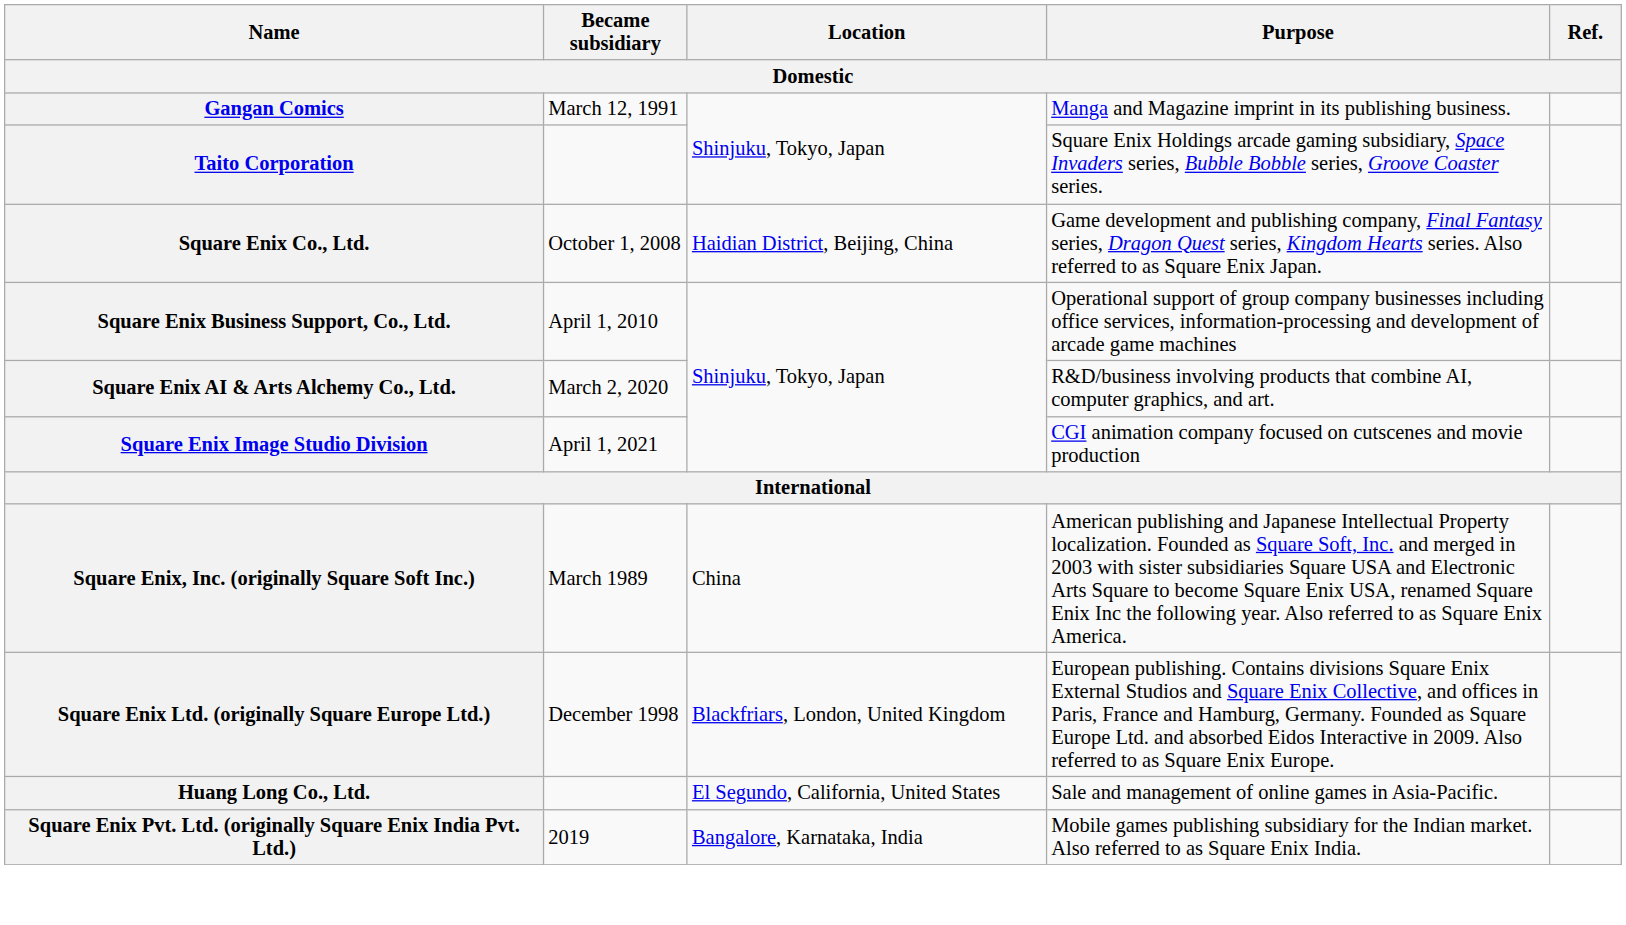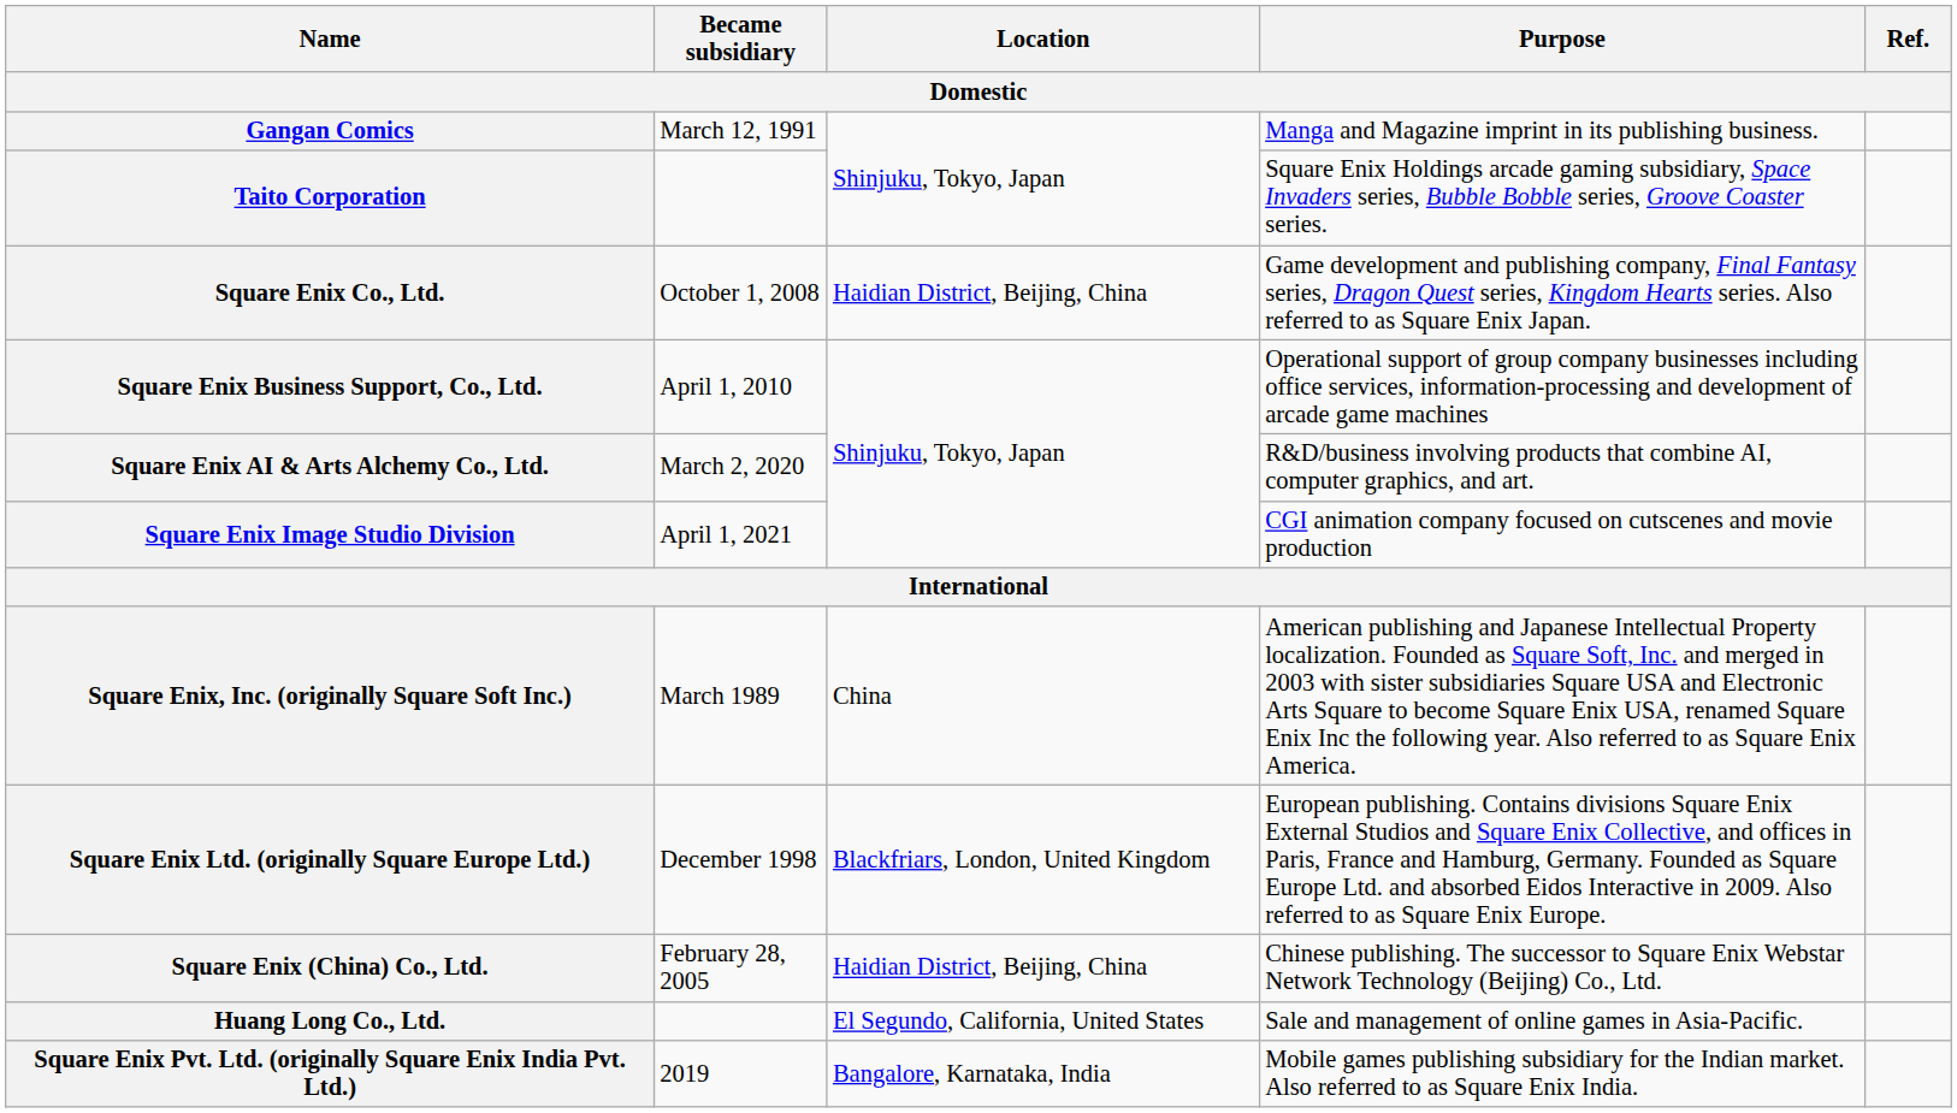 <table style="width:100%;" class="wikitable plainrowheaders">
 <tr>
 <th scope="col" style="width:30%;">Name</th>
 <th scope="col" style="width:8%;">Became subsidiary</th>
 <th scope="col" style="width:20%;">Location</th>
 <th scope="col" style="width:28%;">Purpose</th>
 <th scope="col" style="width:4%;">Ref.</th>
 </tr>
 <tr>
 <th colspan="5">Domestic</th>
 </tr>
 <tr>
 <th scope="row"><a href='#'>Gangan Comics</a></th>
 <td>March 12, 1991</td>
 <td rowspan="2"><a href='#'>Shinjuku</a>, Tokyo, Japan</td>
 <td><a href='#'>Manga</a> and Magazine imprint in its publishing business.</td>
 <td></td>
 </tr>
 <tr>
 <th scope="row"><a href='#'>Taito Corporation</a></th>
 <td></td>
 <td>Square Enix Holdings arcade gaming subsidiary, <em><a href='#'>Space Invaders</a></em> series, <em><a href='#'>Bubble Bobble</a></em> series, <em><a href='#'>Groove Coaster</a></em> series.</td>
 <td></td>
 </tr>
 <tr>
 <th scope="row">Square Enix Co., Ltd.</th>
 <td>October 1, 2008</td>
 <td><a href='#'>Haidian District</a>, Beijing, China</td>
 <td>Game development and publishing company, <em><a href='#'>Final Fantasy</a></em> series, <em><a href='#'>Dragon Quest</a></em> series, <em><a href='#'>Kingdom Hearts</a></em> series. Also referred to as Square Enix Japan.</td>
 <td> </td>
 </tr>
 <tr>
 <th scope="row">Square Enix Business Support, Co., Ltd.</th>
 <td>April 1, 2010</td>
 <td rowspan="3"><a href='#'>Shinjuku</a>, Tokyo, Japan</td>
 <td>Operational support of group company businesses including office services, information-processing and development of arcade game machines</td>
 <td></td>
 </tr>
 <tr>
 <th scope="row">Square Enix AI & Arts Alchemy Co., Ltd.</th>
 <td>March 2, 2020</td>
 <td>R&D/business involving products that combine AI, computer graphics, and art.</td>
 <td></td>
 </tr>
 <tr>
 <th scope="row"><a href='#'>Square Enix Image Studio Division</a></th>
 <td>April 1, 2021</td>
 <td><a href='#'>CGI</a> animation company focused on cutscenes and movie production</td>
 <td></td>
 </tr>
 <tr>
 <th colspan="5">International</th>
 </tr>
 <tr>
 <th scope="row">Square Enix, Inc. (originally Square Soft Inc.)</th>
 <td>March 1989</td>
 <td>China</td>
 <td>American publishing and Japanese Intellectual Property localization. Founded as <a href='#'>Square Soft, Inc.</a> and merged in 2003 with sister subsidiaries Square USA and Electronic Arts Square to become Square Enix USA, renamed Square Enix Inc the following year. Also referred to as Square Enix America.</td>
 <td></td>
 </tr>
 <tr>
 <th scope="row">Square Enix Ltd. (originally Square Europe Ltd.)</th>
 <td>December 1998</td>
 <td><a href='#'>Blackfriars</a>, London, United Kingdom</td>
 <td>European publishing. Contains divisions Square Enix External Studios and <a href='#'>Square Enix Collective</a>, and offices in Paris, France and Hamburg, Germany. Founded as Square Europe Ltd. and absorbed Eidos Interactive in 2009. Also referred to as Square Enix Europe.</td>
 <td></td>
 </tr>
 <tr>
+<th scope="row">Square Enix (China) Co., Ltd.</th>
+<td>February 28, 2005</td>
+<td><a href='#'>Haidian District</a>, Beijing, China</td>
+<td>Chinese publishing. The successor to Square Enix Webstar Network Technology (Beijing) Co., Ltd.</td>
+<td></td>
+</tr>
+<tr>
 <th scope="row">Huang Long Co., Ltd.</th>
 <td></td>
 <td><a href='#'>El Segundo</a>, California, United States</td>
 <td>Sale and management of online games in Asia-Pacific.</td>
 <td></td>
 </tr>
 <tr>
 <th scope="row">Square Enix Pvt. Ltd. (originally Square Enix India Pvt. Ltd.)</th>
 <td>2019</td>
 <td><a href='#'>Bangalore</a>, Karnataka, India</td>
 <td>Mobile games publishing subsidiary for the Indian market. Also referred to as Square Enix India.</td>
 <td></td>
 </tr>
 </table>
